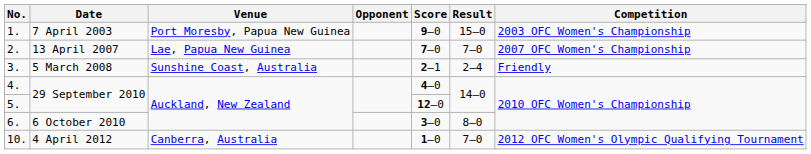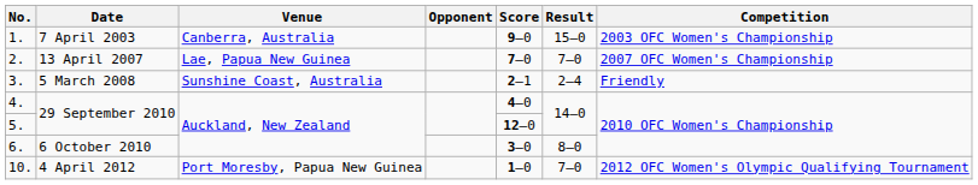 <table class="wikitable">
 <tr>
 <th>No.</th>
 <th>Date</th>
 <th>Venue</th>
 <th>Opponent</th>
 <th>Score</th>
 <th>Result</th>
 <th>Competition</th>
 </tr>
 <tr>
 <td>1.</td>
 <td>7 April 2003</td>
-<td><a href='#'>Port Moresby</a>, Papua New Guinea</td>
+<td><a href='#'>Canberra</a>, <a href='#'>Australia</a></td>
 <td></td>
 <td align=center><strong>9</strong>–0</td>
 <td align=center>15–0</td>
 <td><a href='#'>2003 OFC Women's Championship</a></td>
 </tr>
 <tr>
 <td>2.</td>
 <td>13 April 2007</td>
 <td><a href='#'>Lae</a>, <a href='#'>Papua New Guinea</a></td>
 <td></td>
 <td align=center><strong>7</strong>–0</td>
 <td align=center>7–0</td>
 <td><a href='#'>2007 OFC Women's Championship</a></td>
 </tr>
 <tr>
 <td>3.</td>
 <td>5 March 2008</td>
 <td><a href='#'>Sunshine Coast</a>, <a href='#'>Australia</a></td>
 <td></td>
 <td align=center><strong>2</strong>–1</td>
 <td align=center>2–4</td>
 <td><a href='#'>Friendly</a></td>
 </tr>
 <tr>
 <td>4.</td>
 <td rowspan=2>29 September 2010</td>
 <td rowspan=3><a href='#'>Auckland</a>, <a href='#'>New Zealand</a></td>
 <td rowspan=2></td>
 <td align=center><strong>4</strong>–0</td>
 <td rowspan=2 align=center>14–0</td>
 <td rowspan=3><a href='#'>2010 OFC Women's Championship</a></td>
 </tr>
 <tr>
 <td>5.</td>
 <td align=center><strong>12</strong>–0</td>
 </tr>
 <tr>
 <td>6.</td>
 <td>6 October 2010</td>
 <td></td>
 <td align=center><strong>3</strong>–0</td>
 <td align=center>8–0</td>
 </tr>
 <tr>
 <td>10.</td>
 <td>4 April 2012</td>
-<td><a href='#'>Canberra</a>, <a href='#'>Australia</a></td>
+<td><a href='#'>Port Moresby</a>, Papua New Guinea</td>
 <td></td>
 <td align=center><strong>1</strong>–0</td>
 <td align=center>7–0</td>
 <td><a href='#'>2012 OFC Women's Olympic Qualifying Tournament</a></td>
 </tr>
 </table>
